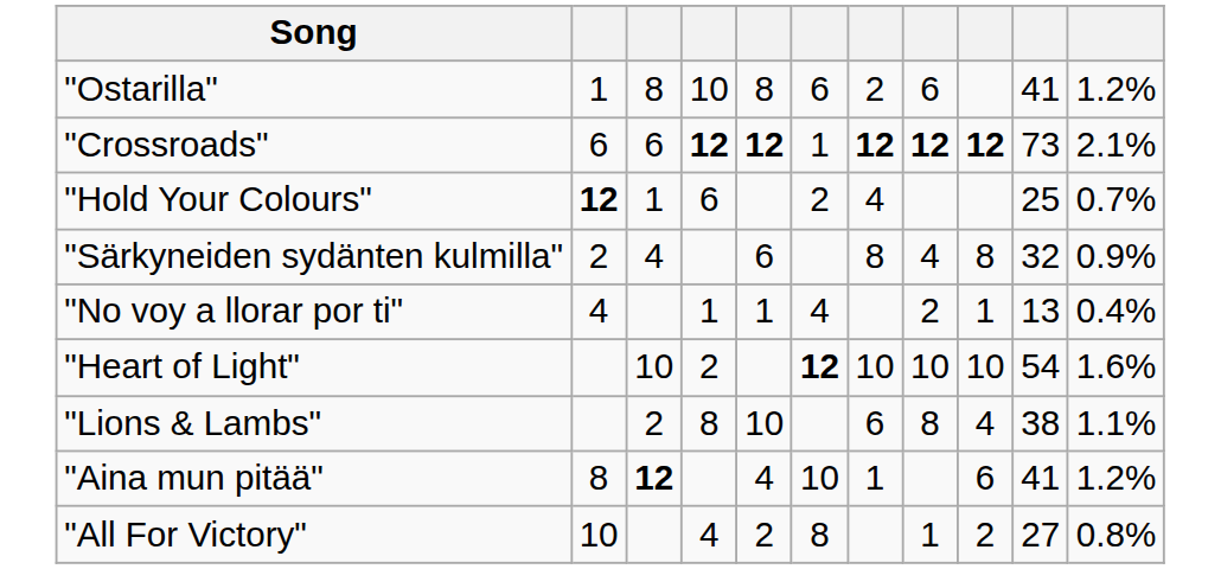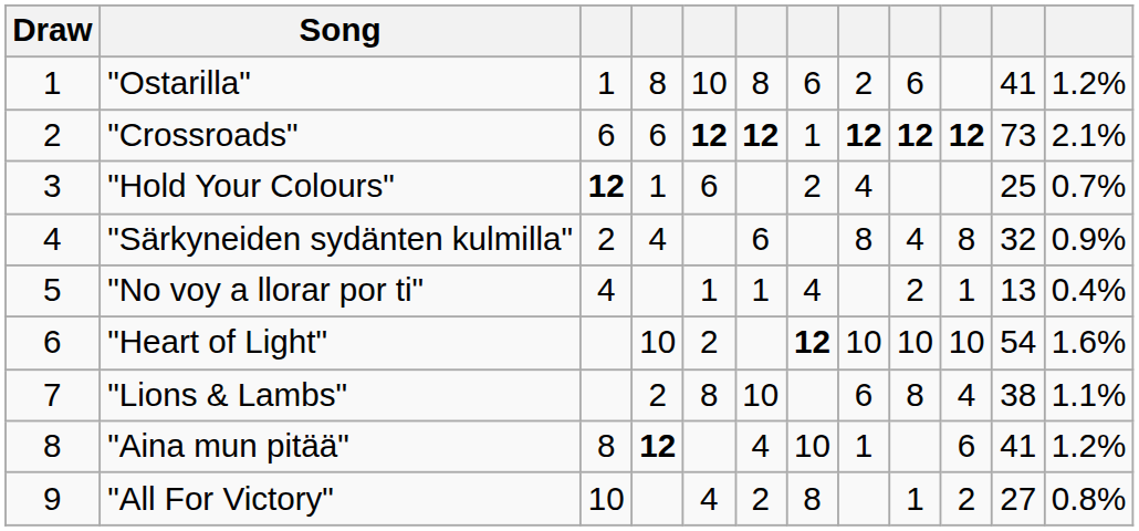 <table class="wikitable collapsible" style="margin: 1em auto 1em auto; text-align:center;">
 <tr>
+<th>Draw</th>
 <th>Song</th>
 <th></th>
 <th></th>
 <th></th>
 <th></th>
 <th></th>
 <th></th>
 <th></th>
 <th></th>
 <th></th>
 <th></th>
 </tr>
 <tr>
+<td>1</td>
 <td align="left">"Ostarilla"</td>
 <td>1</td>
 <td>8</td>
 <td>10</td>
 <td>8</td>
 <td>6</td>
 <td>2</td>
 <td>6</td>
 <td></td>
 <td>41</td>
 <td>1.2%</td>
 </tr>
 <tr>
+<td>2</td>
 <td align="left">"Crossroads"</td>
 <td>6</td>
 <td>6</td>
 <td><strong>12</strong></td>
 <td><strong>12</strong></td>
 <td>1</td>
 <td><strong>12</strong></td>
 <td><strong>12</strong></td>
 <td><strong>12</strong></td>
 <td>73</td>
 <td>2.1%</td>
 </tr>
 <tr>
+<td>3</td>
 <td align="left">"Hold Your Colours"</td>
 <td><strong>12</strong></td>
 <td>1</td>
 <td>6</td>
 <td></td>
 <td>2</td>
 <td>4</td>
 <td></td>
 <td></td>
 <td>25</td>
 <td>0.7%</td>
 </tr>
 <tr>
+<td>4</td>
 <td align="left">"Särkyneiden sydänten kulmilla"</td>
 <td>2</td>
 <td>4</td>
 <td></td>
 <td>6</td>
 <td></td>
 <td>8</td>
 <td>4</td>
 <td>8</td>
 <td>32</td>
 <td>0.9%</td>
 </tr>
 <tr>
+<td>5</td>
 <td align="left">"No voy a llorar por ti"</td>
 <td>4</td>
 <td></td>
 <td>1</td>
 <td>1</td>
 <td>4</td>
 <td></td>
 <td>2</td>
 <td>1</td>
 <td>13</td>
 <td>0.4%</td>
 </tr>
 <tr>
+<td>6</td>
 <td align="left">"Heart of Light"</td>
 <td></td>
 <td>10</td>
 <td>2</td>
 <td></td>
 <td><strong>12</strong></td>
 <td>10</td>
 <td>10</td>
 <td>10</td>
 <td>54</td>
 <td>1.6%</td>
 </tr>
 <tr>
+<td>7</td>
 <td align="left">"Lions & Lambs"</td>
 <td></td>
 <td>2</td>
 <td>8</td>
 <td>10</td>
 <td></td>
 <td>6</td>
 <td>8</td>
 <td>4</td>
 <td>38</td>
 <td>1.1%</td>
 </tr>
 <tr>
+<td>8</td>
 <td align="left">"Aina mun pitää"</td>
 <td>8</td>
 <td><strong>12</strong></td>
 <td></td>
 <td>4</td>
 <td>10</td>
 <td>1</td>
 <td></td>
 <td>6</td>
 <td>41</td>
 <td>1.2%</td>
 </tr>
 <tr>
+<td>9</td>
 <td align="left">"All For Victory"</td>
 <td>10</td>
 <td></td>
 <td>4</td>
 <td>2</td>
 <td>8</td>
 <td></td>
 <td>1</td>
 <td>2</td>
 <td>27</td>
 <td>0.8%</td>
 </tr>
 </table>
